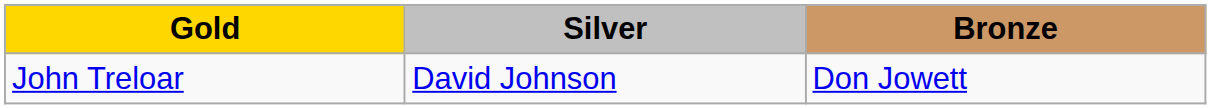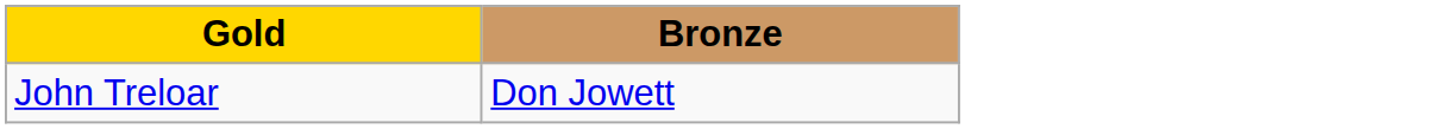 <table class="wikitable" style="text-align:left">
 <tr align="center">
 <td width=200 bgcolor=gold><strong>Gold</strong></td>
-<td width=200 bgcolor=silver><strong>Silver</strong></td>
 <td width=200 bgcolor=CC9966><strong>Bronze</strong></td>
 </tr>
 <tr>
 <td><a href='#'>John Treloar</a><br><em></em></td>
-<td><a href='#'>David Johnson</a><br><em></em></td>
 <td><a href='#'>Don Jowett</a><br><em></em></td>
 </tr>
 </table>
